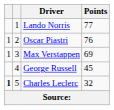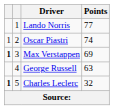 <table class="wikitable" style="font-size: 85%;">
 <tr>
 <th scope="col"></th>
 <th scope="col"></th>
 <th scope="col">Driver</th>
 <th scope="col">Points</th>
 </tr>
 <tr>
 <td align="left"></td>
 <td align="center">1</td>
 <td> <a href='#'>Lando Norris</a></td>
 <td align="left">77</td>
 </tr>
 <tr>
 <td align="left"> 1</td>
 <td align="center">2</td>
 <td> <a href='#'>Oscar Piastri</a></td>
-<td align="left">76</td>
+<td align="left">74</td>
 </tr>
 <tr>
-<td align="left"> 1</td>
+<td align="left"><strong> 1</strong></td>
 <td align="center">3</td>
 <td> <a href='#'>Max Verstappen</a></td>
 <td align="left">69</td>
 </tr>
 <tr>
 <td align="left"></td>
 <td align="center">4</td>
 <td> <a href='#'>George Russell</a></td>
-<td align="left">45</td>
+<td align="left">63</td>
 </tr>
 <tr>
 <td align="left"><strong> 1</strong></td>
 <td align="center">5</td>
 <td> <a href='#'>Charles Leclerc</a></td>
 <td align="left">32</td>
 </tr>
 <tr>
 <th colspan=4>Source:</th>
 </tr>
 </table>
